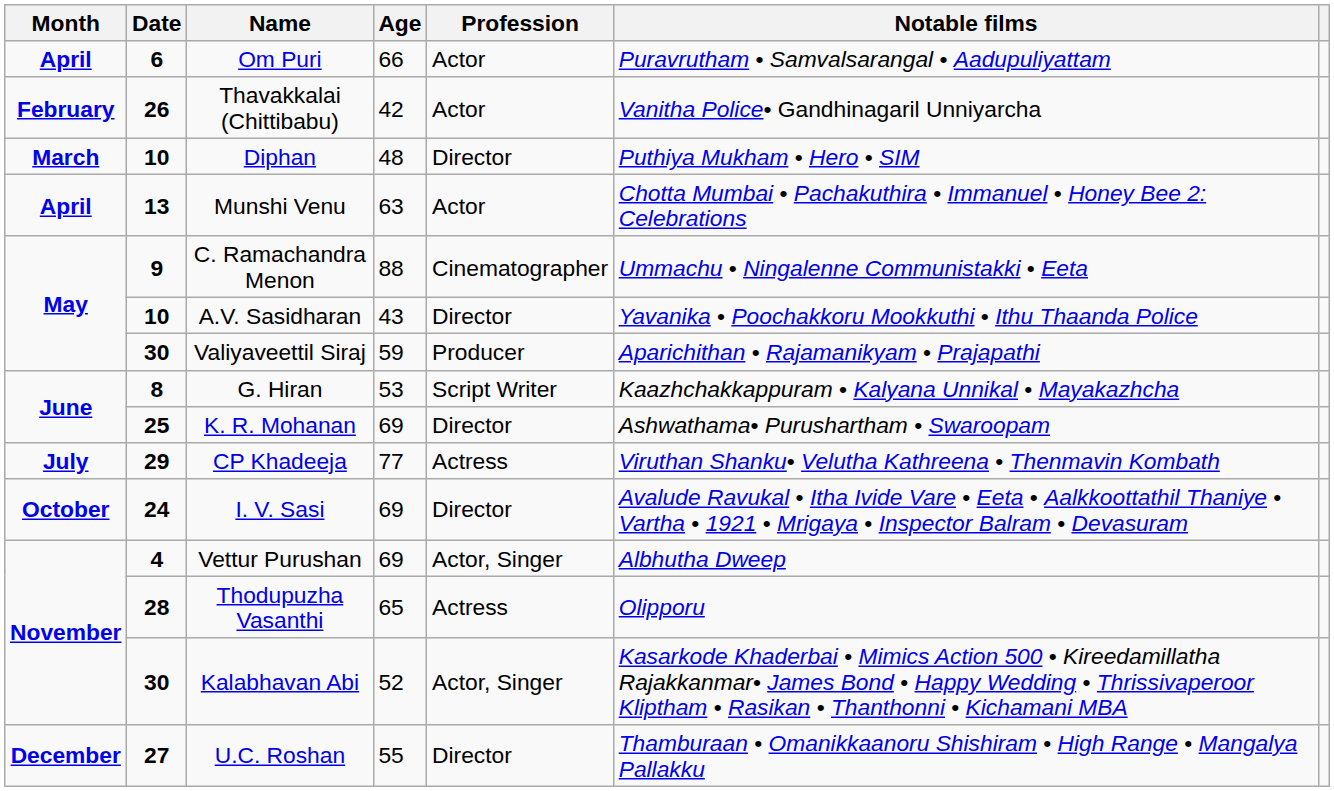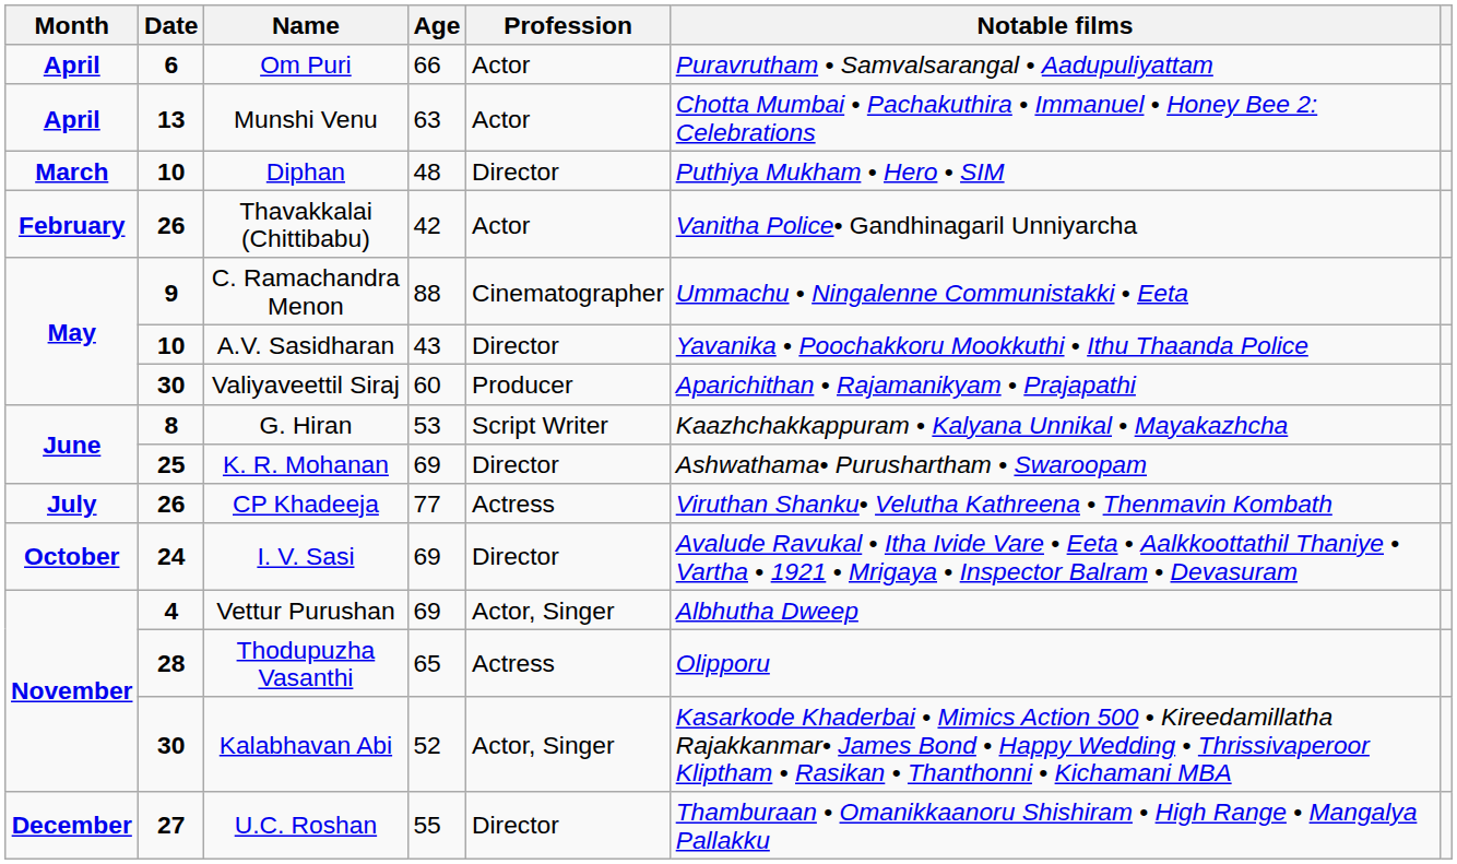 <table class="wikitable sortable"  style="width:100%; font-size:95%;">
 <tr>
 <th scope="col">Month</th>
 <th scope="col">Date</th>
 <th scope="col">Name</th>
 <th scope="col">Age</th>
 <th scope="col">Profession</th>
 <th scope="col" class="unsortable">Notable films</th>
 <th scope="col" class="unsortable"></th>
 </tr>
 <tr>
 <td rowspan="1" style="text-align:center;"><strong><a href='#'>April</a></strong></td>
 <td style="text-align:center;"><strong>6</strong></td>
 <td style="text-align:center;"><a href='#'>Om Puri</a></td>
 <td>66</td>
 <td>Actor</td>
 <td><em><a href='#'>Puravrutham</a></em> • <em>Samvalsarangal</em> • <em><a href='#'>Aadupuliyattam</a></em></td>
 <td></td>
 </tr>
 <tr>
-<td rowspan="1" style="text-align:center;"><strong><a href='#'>February</a></strong></td>
-<td style="text-align:center;"><strong>26</strong></td>
-<td style="text-align:center;">Thavakkalai (Chittibabu)</td>
-<td>42</td>
+<td rowspan="1" style="text-align:center;"><strong><a href='#'>April</a></strong></td>
+<td style="text-align:center;"><strong>13</strong></td>
+<td style="text-align:center;">Munshi Venu</td>
+<td>63</td>
 <td>Actor</td>
-<td><em><a href='#'>Vanitha Police</a></em>• Gandhinagaril Unniyarcha</td>
+<td><em><a href='#'>Chotta Mumbai</a></em> • <em><a href='#'>Pachakuthira</a></em> • <em><a href='#'>Immanuel</a></em> • <em><a href='#'>Honey Bee 2: Celebrations</a></em></td>
 <td></td>
 </tr>
 <tr>
 <td rowspan="1" style="text-align:center;"><strong><a href='#'>March</a></strong></td>
 <td style="text-align:center;"><strong>10</strong></td>
 <td style="text-align:center;"><a href='#'>Diphan</a></td>
 <td>48</td>
 <td>Director</td>
 <td><em><a href='#'>Puthiya Mukham</a></em> • <em><a href='#'>Hero</a></em> • <em><a href='#'>SIM</a></em></td>
 <td></td>
 </tr>
 <tr>
-<td rowspan="1" style="text-align:center;"><strong><a href='#'>April</a></strong></td>
-<td style="text-align:center;"><strong>13</strong></td>
-<td style="text-align:center;">Munshi Venu</td>
-<td>63</td>
+<td rowspan="1" style="text-align:center;"><strong><a href='#'>February</a></strong></td>
+<td style="text-align:center;"><strong>26</strong></td>
+<td style="text-align:center;">Thavakkalai (Chittibabu)</td>
+<td>42</td>
 <td>Actor</td>
-<td><em><a href='#'>Chotta Mumbai</a></em> • <em><a href='#'>Pachakuthira</a></em> • <em><a href='#'>Immanuel</a></em> • <em><a href='#'>Honey Bee 2: Celebrations</a></em></td>
+<td><em><a href='#'>Vanitha Police</a></em>• Gandhinagaril Unniyarcha</td>
 <td></td>
 </tr>
 <tr>
 <td rowspan="3" style="text-align:center;"><strong><a href='#'>May</a></strong></td>
 <td style="text-align:center;"><strong>9</strong></td>
 <td style="text-align:center;">C. Ramachandra Menon</td>
 <td>88</td>
 <td>Cinematographer</td>
 <td><em><a href='#'>Ummachu</a></em>   • <em><a href='#'>Ningalenne Communistakki</a></em> • <em><a href='#'>Eeta</a></em></td>
 <td></td>
 </tr>
 <tr>
 <td style="text-align:center;"><strong>10</strong></td>
 <td style="text-align:center;">A.V. Sasidharan</td>
 <td>43</td>
 <td>Director</td>
 <td><em><a href='#'>Yavanika</a></em> • <em><a href='#'>Poochakkoru Mookkuthi</a></em> • <em><a href='#'>Ithu Thaanda Police</a></em></td>
 <td></td>
 </tr>
 <tr>
 <td style="text-align:center;"><strong>30</strong></td>
 <td style="text-align:center;">Valiyaveettil Siraj</td>
-<td>59</td>
+<td>60</td>
 <td>Producer</td>
 <td><em><a href='#'>Aparichithan</a></em> • <em><a href='#'>Rajamanikyam</a></em> • <em><a href='#'>Prajapathi</a></em></td>
 <td></td>
 </tr>
 <tr>
 <td rowspan="2" style="text-align:center;"><strong><a href='#'>June</a></strong></td>
 <td style="text-align:center;"><strong>8</strong></td>
 <td style="text-align:center;">G. Hiran</td>
 <td>53</td>
 <td>Script Writer</td>
 <td><em>Kaazhchakkappuram</em>  •  <em><a href='#'>Kalyana Unnikal</a></em> • <em><a href='#'>Mayakazhcha</a></em></td>
 <td></td>
 </tr>
 <tr>
 <td style="text-align:center;"><strong>25</strong></td>
 <td style="text-align:center;"><a href='#'>K. R. Mohanan</a></td>
 <td>69</td>
 <td>Director</td>
 <td><em>Ashwathama</em>• <em>Purushartham</em> • <em><a href='#'>Swaroopam</a></em></td>
 <td></td>
 </tr>
 <tr>
 <td rowspan="1" style="text-align:center;"><strong><a href='#'>July</a></strong></td>
-<td style="text-align:center;"><strong>29</strong></td>
+<td style="text-align:center;"><strong>26</strong></td>
 <td style="text-align:center;"><a href='#'>CP Khadeeja</a></td>
 <td>77</td>
 <td>Actress</td>
 <td><em><a href='#'>Viruthan Shanku</a></em>• <em><a href='#'>Velutha Kathreena</a></em> • <em><a href='#'>Thenmavin Kombath</a></em></td>
 <td></td>
 </tr>
 <tr>
 <td rowspan="1" style="text-align:center;"><strong><a href='#'>October</a></strong></td>
 <td style="text-align:center;"><strong>24</strong></td>
 <td style="text-align:center;"><a href='#'>I. V. Sasi</a></td>
 <td>69</td>
 <td>Director</td>
 <td><em><a href='#'>Avalude Ravukal</a></em> • <em><a href='#'>Itha Ivide Vare</a></em> • <em><a href='#'>Eeta</a></em> • <em><a href='#'>Aalkkoottathil Thaniye</a></em> • <em><a href='#'>Vartha</a></em> • <em><a href='#'>1921</a></em> • <em><a href='#'>Mrigaya</a></em> • <em><a href='#'>Inspector Balram</a></em> • <em><a href='#'>Devasuram</a></em></td>
 <td></td>
 </tr>
 <tr>
 <td rowspan="3" style="text-align:center;"><strong><a href='#'>November</a></strong></td>
 <td style="text-align:center;"><strong>4</strong></td>
 <td style="text-align:center;">Vettur Purushan</td>
 <td>69</td>
 <td>Actor, Singer</td>
 <td><em><a href='#'>Albhutha Dweep</a></em></td>
 <td></td>
 </tr>
 <tr>
 <td style="text-align:center;"><strong>28</strong></td>
 <td style="text-align:center;"><a href='#'>Thodupuzha Vasanthi</a></td>
 <td>65</td>
 <td>Actress</td>
 <td><em><a href='#'>Olipporu</a></em></td>
 <td></td>
 </tr>
 <tr>
 <td style="text-align:center;"><strong>30</strong></td>
 <td style="text-align:center;"><a href='#'>Kalabhavan Abi</a></td>
 <td>52</td>
 <td>Actor, Singer</td>
 <td><em><a href='#'>Kasarkode Khaderbai</a></em> • <em><a href='#'>Mimics Action 500</a></em> • <em>Kireedamillatha Rajakkanmar</em>• <em><a href='#'>James Bond</a></em> • <em><a href='#'>Happy Wedding</a></em> • <em><a href='#'>Thrissivaperoor Kliptham</a></em> • <em><a href='#'>Rasikan</a></em> • <em><a href='#'>Thanthonni</a></em> • <em><a href='#'>Kichamani MBA</a></em></td>
 <td></td>
 </tr>
 <tr>
 <td rowspan="1" style="text-align:center;"><strong><a href='#'>December</a></strong></td>
 <td style="text-align:center;"><strong>27</strong></td>
 <td style="text-align:center;"><a href='#'>U.C. Roshan</a></td>
 <td>55</td>
 <td>Director</td>
 <td><em><a href='#'>Thamburaan</a></em> • <em><a href='#'>Omanikkaanoru Shishiram</a></em> • <em><a href='#'>High Range</a></em> • <em><a href='#'>Mangalya Pallakku</a></em></td>
 <td></td>
 </tr>
 </table>
